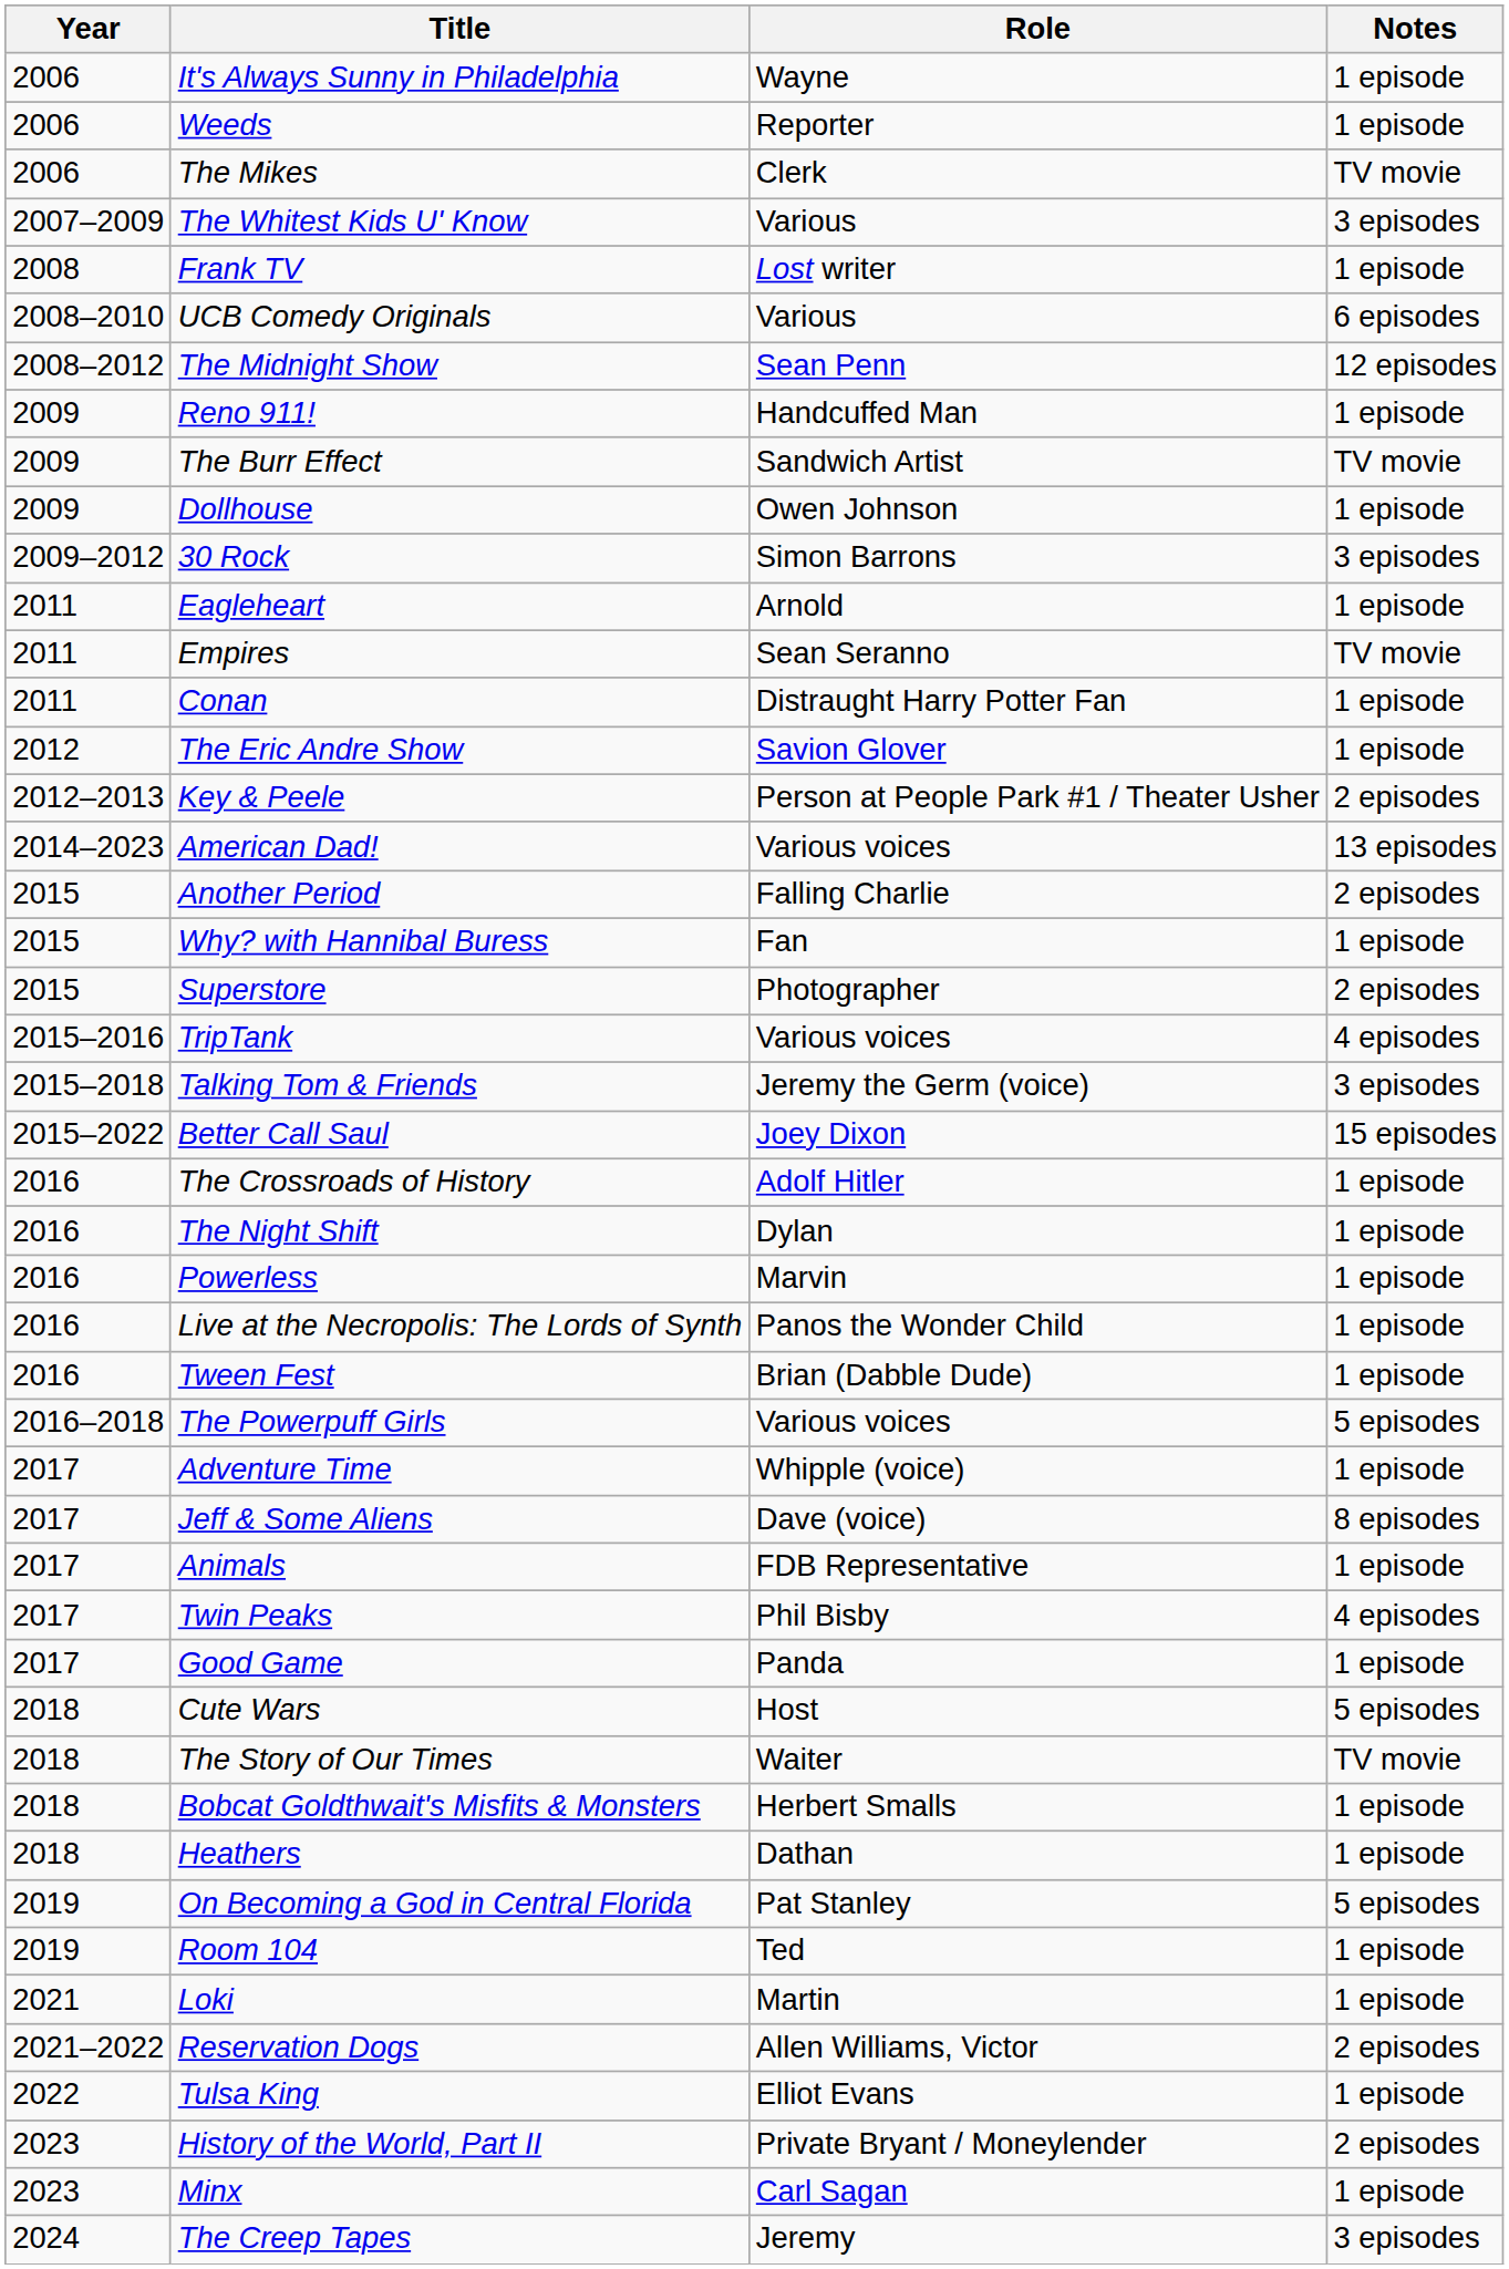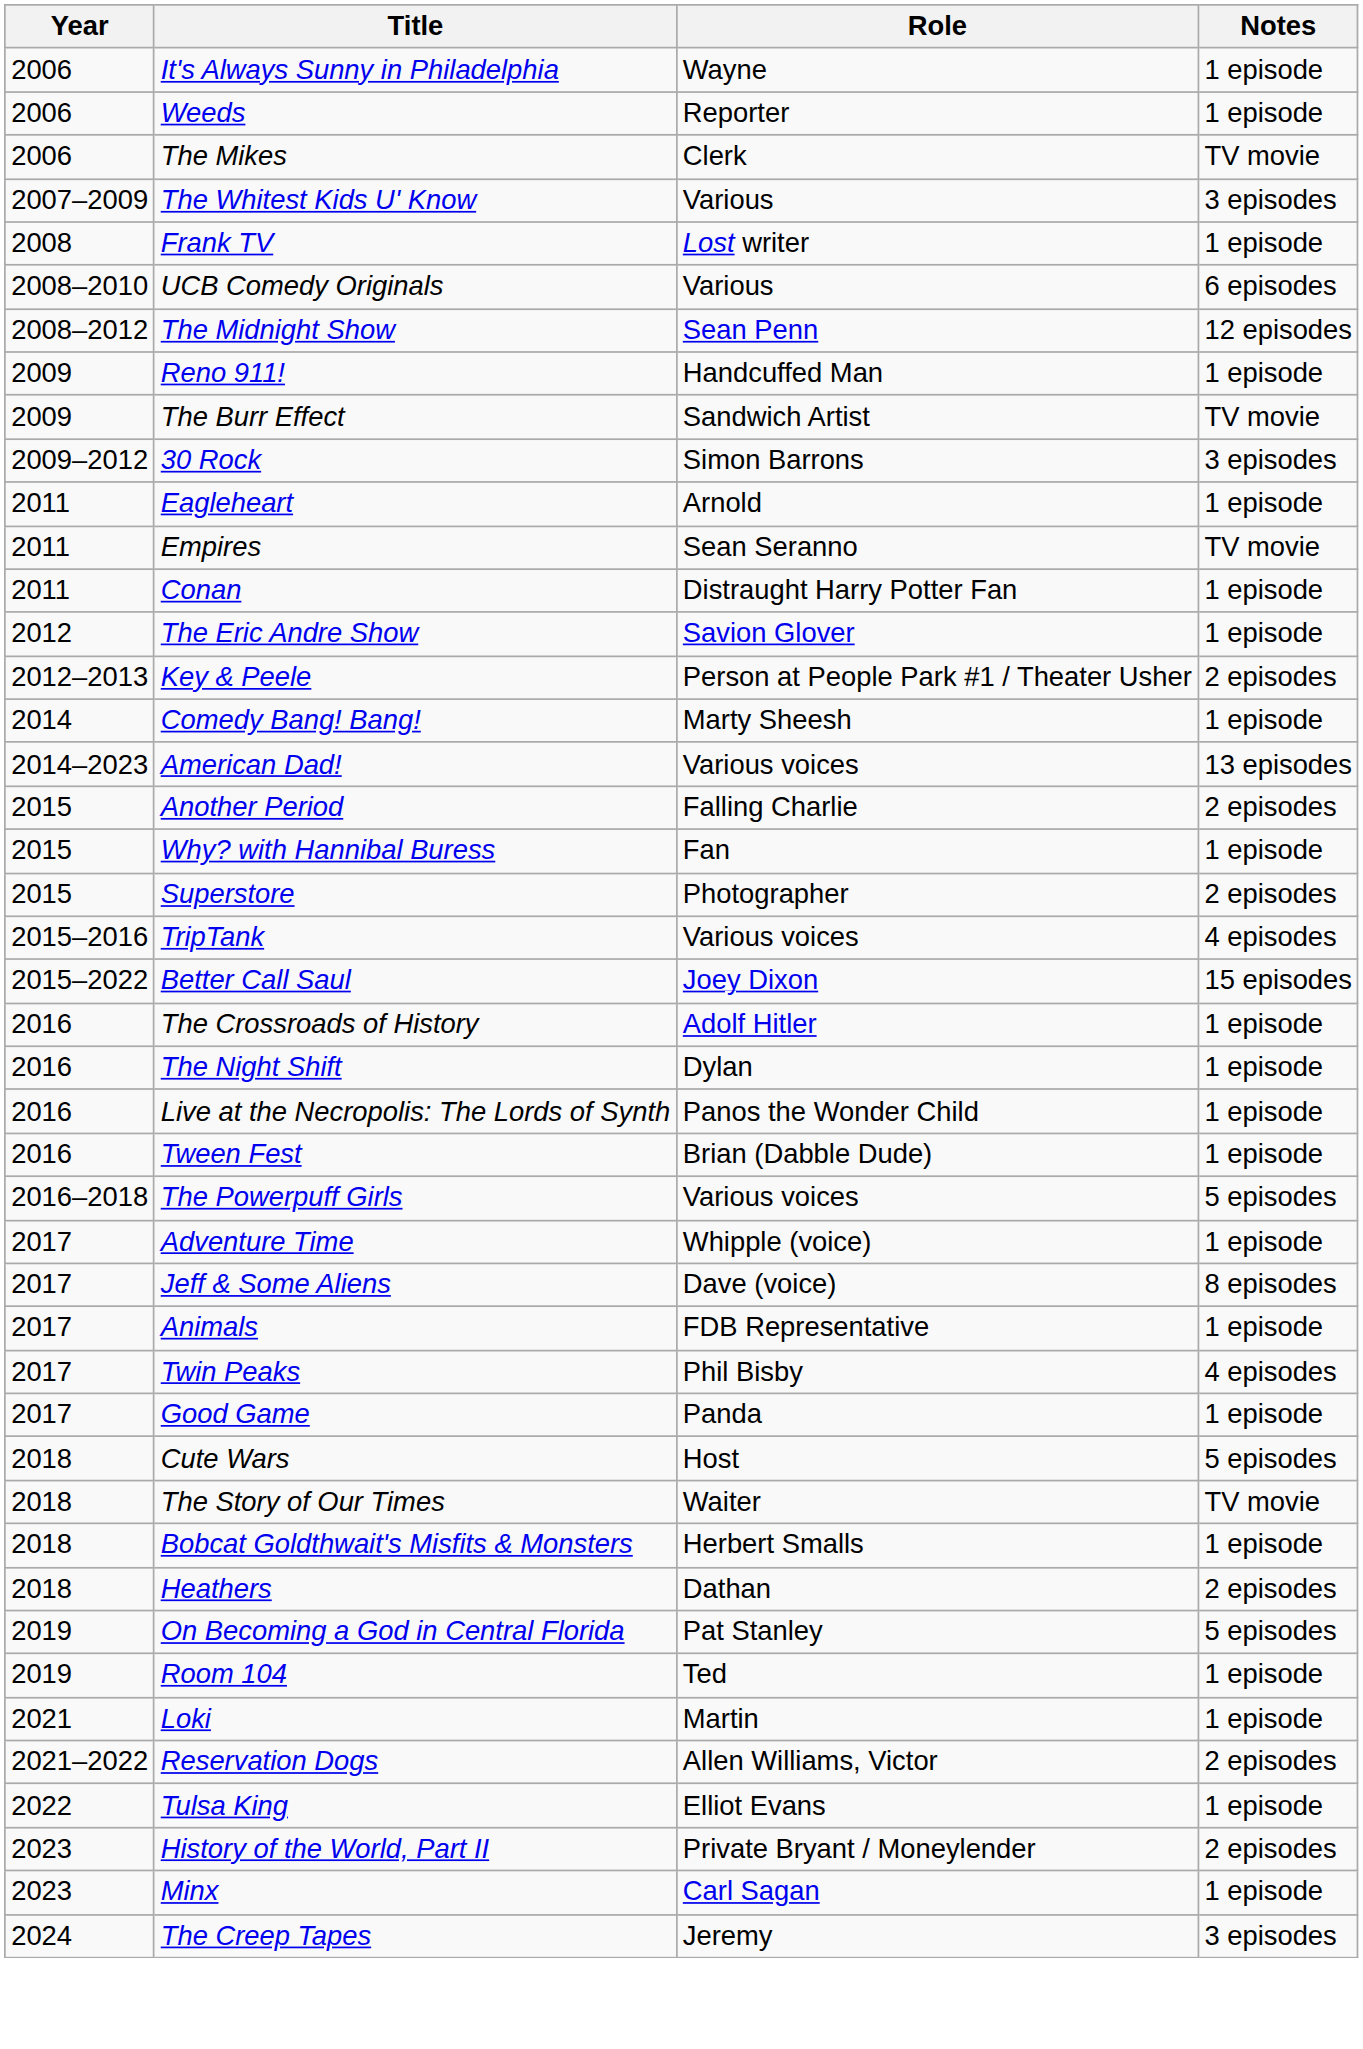 <table class="wikitable sortable">
 <tr>
 <th>Year</th>
 <th>Title</th>
 <th>Role</th>
 <th>Notes</th>
 </tr>
 <tr>
 <td>2006</td>
 <td><em><a href='#'>It's Always Sunny in Philadelphia</a></em></td>
 <td>Wayne</td>
 <td>1 episode</td>
 </tr>
 <tr>
 <td>2006</td>
 <td><a href='#'><em>Weeds</em></a></td>
 <td>Reporter</td>
 <td>1 episode</td>
 </tr>
 <tr>
 <td>2006</td>
 <td><em>The Mikes</em></td>
 <td>Clerk</td>
 <td>TV movie</td>
 </tr>
 <tr>
 <td>2007–2009</td>
 <td><em><a href='#'>The Whitest Kids U' Know</a></em></td>
 <td>Various</td>
 <td>3 episodes</td>
 </tr>
 <tr>
 <td>2008</td>
 <td><em><a href='#'>Frank TV</a></em></td>
 <td><a href='#'><em>Lost</em></a> writer</td>
 <td>1 episode</td>
 </tr>
 <tr>
 <td>2008–2010</td>
 <td><em>UCB Comedy Originals</em></td>
 <td>Various</td>
 <td>6 episodes</td>
 </tr>
 <tr>
 <td>2008–2012</td>
 <td><em><a href='#'>The Midnight Show</a></em></td>
 <td><a href='#'>Sean Penn</a></td>
 <td>12 episodes</td>
 </tr>
 <tr>
 <td>2009</td>
 <td><em><a href='#'>Reno 911!</a></em></td>
 <td>Handcuffed Man</td>
 <td>1 episode</td>
 </tr>
 <tr>
 <td>2009</td>
 <td><em>The Burr Effect</em></td>
 <td>Sandwich Artist</td>
 <td>TV movie</td>
 </tr>
 <tr>
-<td>2009</td>
-<td><a href='#'><em>Dollhouse</em></a></td>
-<td>Owen Johnson</td>
-<td>1 episode</td>
-</tr>
-<tr>
 <td>2009–2012</td>
 <td><em><a href='#'>30 Rock</a></em></td>
 <td>Simon Barrons</td>
 <td>3 episodes</td>
 </tr>
 <tr>
 <td>2011</td>
 <td><a href='#'><em>Eagleheart</em></a></td>
 <td>Arnold</td>
 <td>1 episode</td>
 </tr>
 <tr>
 <td>2011</td>
 <td><em>Empires</em></td>
 <td>Sean Seranno</td>
 <td>TV movie</td>
 </tr>
 <tr>
 <td>2011</td>
 <td><a href='#'><em>Conan</em></a></td>
 <td>Distraught Harry Potter Fan</td>
 <td>1 episode</td>
 </tr>
 <tr>
 <td>2012</td>
 <td><em><a href='#'>The Eric Andre Show</a></em></td>
 <td><a href='#'>Savion Glover</a></td>
 <td>1 episode</td>
 </tr>
 <tr>
 <td>2012–2013</td>
 <td><em><a href='#'>Key & Peele</a></em></td>
 <td>Person at People Park #1 / Theater Usher</td>
 <td>2 episodes</td>
 </tr>
 <tr>
+<td>2014</td>
+<td><a href='#'><em>Comedy Bang! Bang!</em></a></td>
+<td>Marty Sheesh</td>
+<td>1 episode</td>
+</tr>
+<tr>
 <td>2014–2023</td>
 <td><em><a href='#'>American Dad!</a></em></td>
 <td>Various voices</td>
 <td>13 episodes</td>
 </tr>
 <tr>
 <td>2015</td>
 <td><em><a href='#'>Another Period</a></em></td>
 <td>Falling Charlie</td>
 <td>2 episodes</td>
 </tr>
 <tr>
 <td>2015</td>
 <td><em><a href='#'>Why? with Hannibal Buress</a></em></td>
 <td>Fan</td>
 <td>1 episode</td>
 </tr>
 <tr>
 <td>2015</td>
 <td><a href='#'><em>Superstore</em></a></td>
 <td>Photographer</td>
 <td>2 episodes</td>
 </tr>
 <tr>
 <td>2015–2016</td>
 <td><em><a href='#'>TripTank</a></em></td>
 <td>Various voices</td>
 <td>4 episodes</td>
 </tr>
 <tr>
-<td>2015–2018</td>
-<td><em><a href='#'>Talking Tom & Friends</a></em></td>
-<td>Jeremy the Germ (voice)</td>
-<td>3 episodes</td>
-</tr>
-<tr>
 <td>2015–2022</td>
 <td><em><a href='#'>Better Call Saul</a></em></td>
 <td><a href='#'>Joey Dixon</a></td>
 <td>15 episodes</td>
 </tr>
 <tr>
 <td>2016</td>
 <td><em>The Crossroads of History</em></td>
 <td><a href='#'>Adolf Hitler</a></td>
 <td>1 episode</td>
 </tr>
 <tr>
 <td>2016</td>
 <td><a href='#'><em>The Night Shift</em></a></td>
 <td>Dylan</td>
-<td>1 episode</td>
-</tr>
-<tr>
-<td>2016</td>
-<td><em><a href='#'>Powerless</a></em></td>
-<td>Marvin</td>
 <td>1 episode</td>
 </tr>
 <tr>
 <td>2016</td>
 <td><em>Live at the Necropolis: The Lords of Synth</em></td>
 <td>Panos the Wonder Child</td>
 <td>1 episode</td>
 </tr>
 <tr>
 <td>2016</td>
 <td><em><a href='#'>Tween Fest</a></em></td>
 <td>Brian (Dabble Dude)</td>
 <td>1 episode</td>
 </tr>
 <tr>
 <td>2016–2018</td>
 <td><a href='#'><em>The Powerpuff Girls</em></a></td>
 <td>Various voices</td>
 <td>5 episodes</td>
 </tr>
 <tr>
 <td>2017</td>
 <td><em><a href='#'>Adventure Time</a></em></td>
 <td>Whipple (voice)</td>
 <td>1 episode</td>
 </tr>
 <tr>
 <td>2017</td>
 <td><em><a href='#'>Jeff & Some Aliens</a></em></td>
 <td>Dave (voice)</td>
 <td>8 episodes</td>
 </tr>
 <tr>
 <td>2017</td>
 <td><a href='#'><em>Animals</em></a></td>
 <td>FDB Representative</td>
 <td>1 episode</td>
 </tr>
 <tr>
 <td>2017</td>
 <td><a href='#'><em>Twin Peaks</em></a></td>
 <td>Phil Bisby</td>
 <td>4 episodes</td>
 </tr>
 <tr>
 <td>2017</td>
 <td><a href='#'><em>Good Game</em></a></td>
 <td>Panda</td>
 <td>1 episode</td>
 </tr>
 <tr>
 <td>2018</td>
 <td><em>Cute Wars</em></td>
 <td>Host</td>
 <td>5 episodes</td>
 </tr>
 <tr>
 <td>2018</td>
 <td><em>The Story of Our Times</em></td>
 <td>Waiter</td>
 <td>TV movie</td>
 </tr>
 <tr>
 <td>2018</td>
 <td><em><a href='#'>Bobcat Goldthwait's Misfits & Monsters</a></em></td>
 <td>Herbert Smalls</td>
 <td>1 episode</td>
 </tr>
 <tr>
 <td>2018</td>
 <td><a href='#'><em>Heathers</em></a></td>
 <td>Dathan</td>
-<td>1 episode</td>
+<td>2 episodes</td>
 </tr>
 <tr>
 <td>2019</td>
 <td><em><a href='#'>On Becoming a God in Central Florida</a></em></td>
 <td>Pat Stanley</td>
 <td>5 episodes</td>
 </tr>
 <tr>
 <td>2019</td>
 <td><em><a href='#'>Room 104</a></em></td>
 <td>Ted</td>
 <td>1 episode</td>
 </tr>
 <tr>
 <td>2021</td>
 <td><em><a href='#'>Loki</a></em></td>
 <td>Martin</td>
 <td>1 episode</td>
 </tr>
 <tr>
 <td>2021–2022</td>
 <td><em><a href='#'>Reservation Dogs</a></em></td>
 <td>Allen Williams, Victor</td>
 <td>2 episodes</td>
 </tr>
 <tr>
 <td>2022</td>
 <td><em><a href='#'>Tulsa King</a></em></td>
 <td>Elliot Evans</td>
 <td>1 episode</td>
 </tr>
 <tr>
 <td>2023</td>
 <td><em><a href='#'>History of the World, Part II</a></em></td>
 <td>Private Bryant / Moneylender</td>
 <td>2 episodes</td>
 </tr>
 <tr>
 <td>2023</td>
 <td><em><a href='#'>Minx</a></em></td>
 <td><a href='#'>Carl Sagan</a></td>
 <td>1 episode</td>
 </tr>
 <tr>
 <td>2024</td>
 <td><em><a href='#'>The Creep Tapes</a></em></td>
 <td>Jeremy</td>
 <td>3 episodes</td>
 </tr>
 </table>
